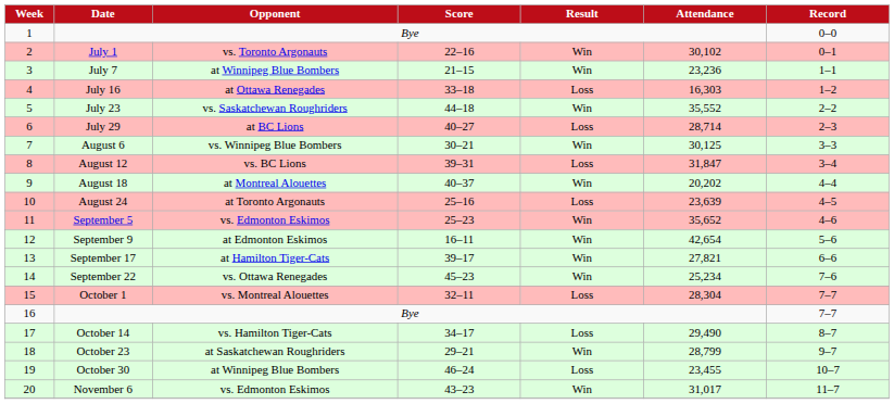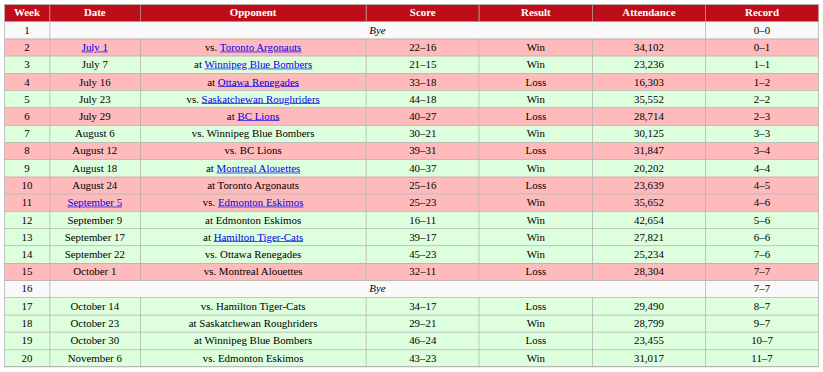 <table class="wikitable sortable">
 <tr>
 <th style="background:#bd0d18;color:#FFFFFF;"  width="4%">Week</th>
 <th style="background:#bd0d18;color:#FFFFFF;"  width="8%">Date</th>
 <th style="background:#bd0d18;color:#FFFFFF;"  width="20%">Opponent</th>
 <th style="background:#bd0d18;color:#FFFFFF;"  width="10%">Score</th>
 <th style="background:#bd0d18;color:#FFFFFF;"  width="10%">Result</th>
 <th style="background:#bd0d18;color:#FFFFFF;"  width="10%">Attendance</th>
 <th style="background:#bd0d18;color:#FFFFFF;"  width="10%">Record</th>
 </tr>
 <tr align="center">
 <td>1</td>
 <td colspan="5"><em>Bye</em></td>
 <td>0–0</td>
 </tr>
 <tr align="center" bgcolor="#ffbbbb">
 <td>2</td>
 <td><a href='#'>July 1</a></td>
 <td>vs. <a href='#'>Toronto Argonauts</a></td>
 <td>22–16</td>
 <td>Win</td>
-<td>30,102</td>
+<td>34,102</td>
 <td>0–1</td>
 </tr>
 <tr align="center" bgcolor="#ddffdd">
 <td>3</td>
 <td>July 7</td>
 <td>at <a href='#'>Winnipeg Blue Bombers</a></td>
 <td>21–15</td>
 <td>Win</td>
 <td>23,236</td>
 <td>1–1</td>
 </tr>
 <tr align="center" bgcolor="#ffbbbb">
 <td>4</td>
 <td>July 16</td>
 <td>at <a href='#'>Ottawa Renegades</a></td>
 <td>33–18</td>
 <td>Loss</td>
 <td>16,303</td>
 <td>1–2</td>
 </tr>
 <tr align="center" bgcolor="#ddffdd">
 <td>5</td>
 <td>July 23</td>
 <td>vs. <a href='#'>Saskatchewan Roughriders</a></td>
 <td>44–18</td>
 <td>Win</td>
 <td>35,552</td>
 <td>2–2</td>
 </tr>
 <tr align="center" bgcolor="#ffbbbb">
 <td>6</td>
 <td>July 29</td>
 <td>at <a href='#'>BC Lions</a></td>
 <td>40–27</td>
 <td>Loss</td>
 <td>28,714</td>
 <td>2–3</td>
 </tr>
 <tr align="center" bgcolor="#ddffdd">
 <td>7</td>
 <td>August 6</td>
 <td>vs. Winnipeg Blue Bombers</td>
 <td>30–21</td>
 <td>Win</td>
 <td>30,125</td>
 <td>3–3</td>
 </tr>
 <tr align="center" bgcolor="#ffbbbb">
 <td>8</td>
 <td>August 12</td>
 <td>vs. BC Lions</td>
 <td>39–31</td>
 <td>Loss</td>
 <td>31,847</td>
 <td>3–4</td>
 </tr>
 <tr align="center" bgcolor="#ddffdd">
 <td>9</td>
 <td>August 18</td>
 <td>at <a href='#'>Montreal Alouettes</a></td>
 <td>40–37</td>
 <td>Win</td>
 <td>20,202</td>
 <td>4–4</td>
 </tr>
 <tr align="center" bgcolor="#ffbbbb">
 <td>10</td>
 <td>August 24</td>
 <td>at Toronto Argonauts</td>
 <td>25–16</td>
 <td>Loss</td>
 <td>23,639</td>
 <td>4–5</td>
 </tr>
 <tr align="center" bgcolor="#ffbbbb">
 <td>11</td>
 <td><a href='#'>September 5</a></td>
 <td>vs. <a href='#'>Edmonton Eskimos</a></td>
 <td>25–23</td>
 <td>Win</td>
 <td>35,652</td>
 <td>4–6</td>
 </tr>
 <tr align="center" bgcolor="#ddffdd">
 <td>12</td>
 <td>September 9</td>
 <td>at Edmonton Eskimos</td>
 <td>16–11</td>
 <td>Win</td>
 <td>42,654</td>
 <td>5–6</td>
 </tr>
 <tr align="center" bgcolor="#ddffdd">
 <td>13</td>
 <td>September 17</td>
 <td>at <a href='#'>Hamilton Tiger-Cats</a></td>
 <td>39–17</td>
 <td>Win</td>
 <td>27,821</td>
 <td>6–6</td>
 </tr>
 <tr align="center" bgcolor="#ddffdd">
 <td>14</td>
 <td>September 22</td>
 <td>vs. Ottawa Renegades</td>
 <td>45–23</td>
 <td>Win</td>
 <td>25,234</td>
 <td>7–6</td>
 </tr>
 <tr align="center" bgcolor="#ffbbbb">
 <td>15</td>
 <td>October 1</td>
 <td>vs. Montreal Alouettes</td>
 <td>32–11</td>
 <td>Loss</td>
 <td>28,304</td>
 <td>7–7</td>
 </tr>
 <tr align="center">
 <td>16</td>
 <td colspan="5"><em>Bye</em></td>
 <td>7–7</td>
 </tr>
 <tr align="center" bgcolor="#ddffdd">
 <td>17</td>
 <td>October 14</td>
 <td>vs. Hamilton Tiger-Cats</td>
 <td>34–17</td>
 <td>Loss</td>
 <td>29,490</td>
 <td>8–7</td>
 </tr>
 <tr align="center" bgcolor="#ddffdd">
 <td>18</td>
 <td>October 23</td>
 <td>at Saskatchewan Roughriders</td>
 <td>29–21</td>
 <td>Win</td>
 <td>28,799</td>
 <td>9–7</td>
 </tr>
 <tr align="center" bgcolor="#ddffdd">
 <td>19</td>
 <td>October 30</td>
 <td>at Winnipeg Blue Bombers</td>
 <td>46–24</td>
 <td>Loss</td>
 <td>23,455</td>
 <td>10–7</td>
 </tr>
 <tr align="center" bgcolor="#ddffdd">
 <td>20</td>
 <td>November 6</td>
 <td>vs. Edmonton Eskimos</td>
 <td>43–23</td>
 <td>Win</td>
 <td>31,017</td>
 <td>11–7</td>
 </tr>
 <tr>
 </tr>
 </table>
